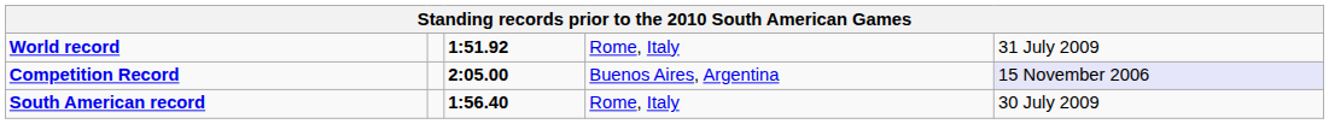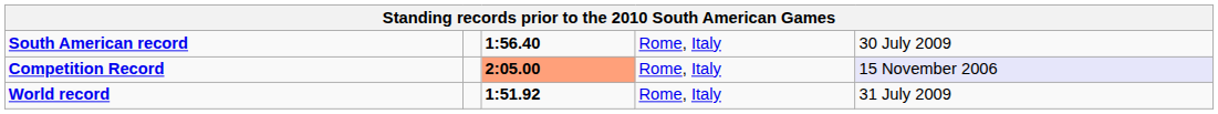 <table class="wikitable" width=75%>
 <tr>
 <th colspan="5">Standing records prior to the 2010 South American Games</th>
+</tr>
+<tr>
+<td><strong><a href='#'>South American record</a></strong></td>
+<td></td>
+<td><strong>1:56.40</strong></td>
+<td><a href='#'>Rome</a>, <a href='#'>Italy</a></td>
+<td>30 July 2009</td>
+</tr>
+<tr>
+<td><strong><a href='#'>Competition Record</a></strong></td>
+<td></td>
+<td style="background: lightsalmon;"><strong>2:05.00</strong></td>
+<td><a href='#'>Rome</a>, <a href='#'>Italy</a></td>
+<td style="background: lavender;">15 November 2006</td>
 </tr>
 <tr>
 <td><strong><a href='#'>World record</a></strong></td>
 <td></td>
 <td><strong>1:51.92</strong></td>
 <td><a href='#'>Rome</a>, <a href='#'>Italy</a></td>
 <td>31 July 2009</td>
 </tr>
-<tr>
-<td><strong><a href='#'>Competition Record</a></strong></td>
-<td></td>
-<td><strong>2:05.00</strong></td>
-<td><a href='#'>Buenos Aires</a>, <a href='#'>Argentina</a></td>
-<td style="background: lavender;">15 November 2006</td>
-</tr>
-<tr>
-<td><strong><a href='#'>South American record</a></strong></td>
-<td></td>
-<td><strong>1:56.40</strong></td>
-<td><a href='#'>Rome</a>, <a href='#'>Italy</a></td>
-<td>30 July 2009</td>
-</tr>
 </table>
